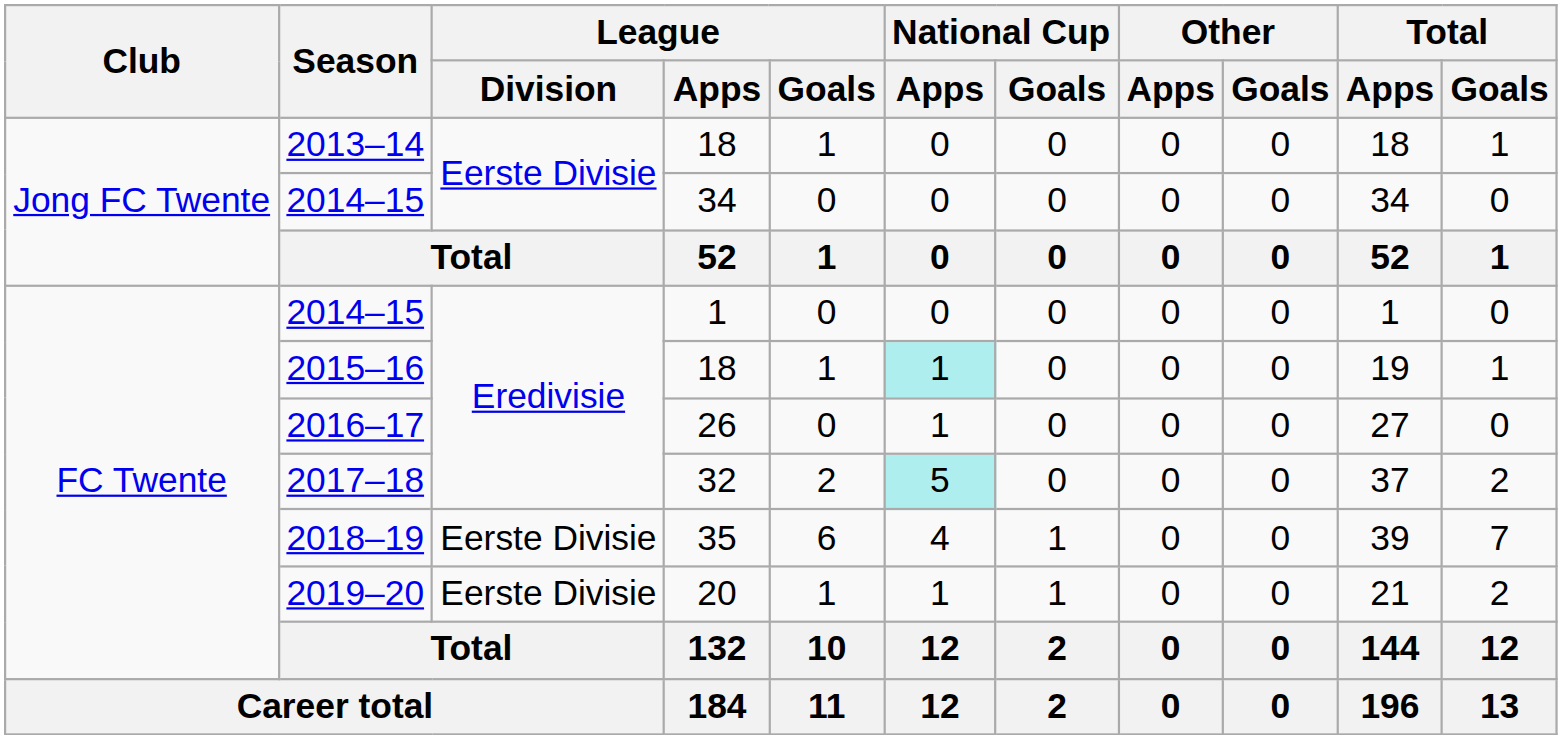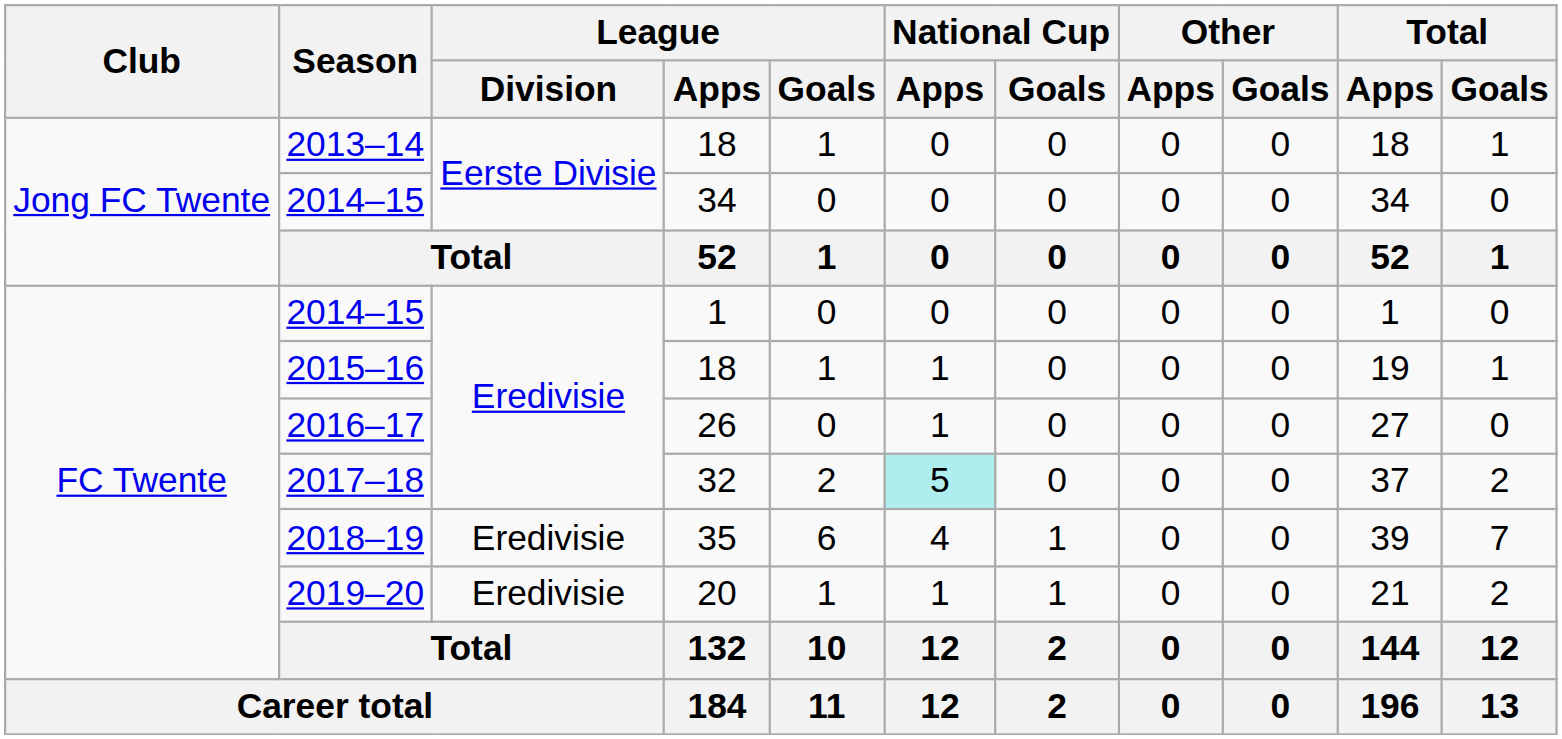 <table class="wikitable" style="text-align: center;">
 <tr>
 <th rowspan="2">Club</th>
 <th rowspan="2">Season</th>
 <th colspan="3">League</th>
 <th colspan="2">National Cup</th>
 <th colspan="2">Other</th>
 <th colspan="2">Total</th>
 </tr>
 <tr>
 <th>Division</th>
 <th>Apps</th>
 <th>Goals</th>
 <th>Apps</th>
 <th>Goals</th>
 <th>Apps</th>
 <th>Goals</th>
 <th>Apps</th>
 <th>Goals</th>
 </tr>
 <tr>
 <td rowspan="3"><a href='#'>Jong FC Twente</a></td>
 <td><a href='#'>2013–14</a></td>
 <td rowspan="2"><a href='#'>Eerste Divisie</a></td>
 <td>18</td>
 <td>1</td>
 <td>0</td>
 <td>0</td>
 <td>0</td>
 <td>0</td>
 <td>18</td>
 <td>1</td>
 </tr>
 <tr>
 <td><a href='#'>2014–15</a></td>
 <td>34</td>
 <td>0</td>
 <td>0</td>
 <td>0</td>
 <td>0</td>
 <td>0</td>
 <td>34</td>
 <td>0</td>
 </tr>
 <tr>
 <th colspan="2">Total</th>
 <th>52</th>
 <th>1</th>
 <th>0</th>
 <th>0</th>
 <th>0</th>
 <th>0</th>
 <th>52</th>
 <th>1</th>
 </tr>
 <tr>
 <td rowspan="7"><a href='#'>FC Twente</a></td>
 <td><a href='#'>2014–15</a></td>
 <td rowspan="4"><a href='#'>Eredivisie</a></td>
 <td>1</td>
 <td>0</td>
 <td>0</td>
 <td>0</td>
 <td>0</td>
 <td>0</td>
 <td>1</td>
 <td>0</td>
 </tr>
 <tr>
 <td><a href='#'>2015–16</a></td>
 <td>18</td>
 <td>1</td>
-<td style="background: paleturquoise;">1</td>
+<td>1</td>
 <td>0</td>
 <td>0</td>
 <td>0</td>
 <td>19</td>
 <td>1</td>
 </tr>
 <tr>
 <td><a href='#'>2016–17</a></td>
 <td>26</td>
 <td>0</td>
 <td>1</td>
 <td>0</td>
 <td>0</td>
 <td>0</td>
 <td>27</td>
 <td>0</td>
 </tr>
 <tr>
 <td><a href='#'>2017–18</a></td>
 <td>32</td>
 <td>2</td>
 <td style="background: paleturquoise;">5</td>
 <td>0</td>
 <td>0</td>
 <td>0</td>
 <td>37</td>
 <td>2</td>
 </tr>
 <tr>
 <td><a href='#'>2018–19</a></td>
-<td>Eerste Divisie</td>
+<td>Eredivisie</td>
 <td>35</td>
 <td>6</td>
 <td>4</td>
 <td>1</td>
 <td>0</td>
 <td>0</td>
 <td>39</td>
 <td>7</td>
 </tr>
 <tr>
 <td><a href='#'>2019–20</a></td>
-<td>Eerste Divisie</td>
+<td>Eredivisie</td>
 <td>20</td>
 <td>1</td>
 <td>1</td>
 <td>1</td>
 <td>0</td>
 <td>0</td>
 <td>21</td>
 <td>2</td>
 </tr>
 <tr>
 <th colspan="2">Total</th>
 <th>132</th>
 <th>10</th>
 <th>12</th>
 <th>2</th>
 <th>0</th>
 <th>0</th>
 <th>144</th>
 <th>12</th>
 </tr>
 <tr>
 <th colspan="3">Career total</th>
 <th>184</th>
 <th>11</th>
 <th>12</th>
 <th>2</th>
 <th>0</th>
 <th>0</th>
 <th>196</th>
 <th>13</th>
 </tr>
 </table>
